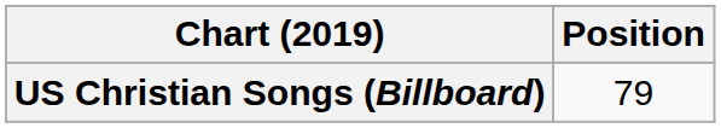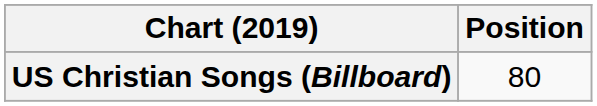 <table class="wikitable sortable plainrowheaders" style="text-align:center">
 <tr>
 <th scope="col">Chart (2019)</th>
 <th scope="col">Position</th>
 </tr>
 <tr>
 <th scope="row">US Christian Songs (<em>Billboard</em>)</th>
-<td>79</td>
+<td>80</td>
 </tr>
 </table>
